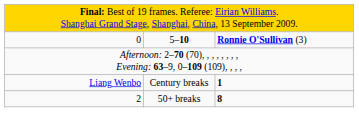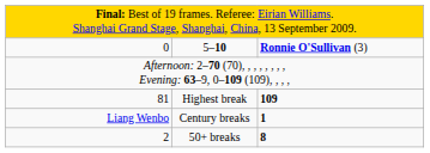 <table class="wikitable" style="font-size: 90%; margin: 1em auto 1em auto;">
 <tr>
 <td colspan = "3" align="center" bgcolor="#ffd700"><strong>Final:</strong> Best of 19 frames. Referee: <a href='#'>Eirian Williams</a>.<br><a href='#'>Shanghai Grand Stage</a>, <a href='#'>Shanghai</a>, <a href='#'>China</a>, 13 September 2009.</td>
 </tr>
 <tr>
 <td align="right">0</td>
 <td width = "100" align="center">5–<strong>10</strong></td>
 <td width = "200"><strong><a href='#'>Ronnie O'Sullivan</a></strong> (3)<br></td>
 </tr>
 <tr>
 <td colspan = "3" align="center" style="font-size: 100%"><em>Afternoon:</em> 2–<strong>70</strong> (70), , , , , , , ,  <br><em>Evening:</em> <strong>63</strong>–9, 0–<strong>109</strong> (109), , , , </td>
 </tr>
 <tr>
+<td align="right">81</td>
+<td align="center">Highest break</td>
+<td><strong>109</strong></td>
+</tr>
+<tr>
 <td width = "200" align="right"><a href='#'>Liang Wenbo</a><br></td>
 <td align="center">Century breaks</td>
 <td><strong>1</strong></td>
 </tr>
 <tr>
 <td align="right">2</td>
 <td align="center">50+ breaks</td>
 <td><strong>8</strong></td>
 </tr>
 </table>
